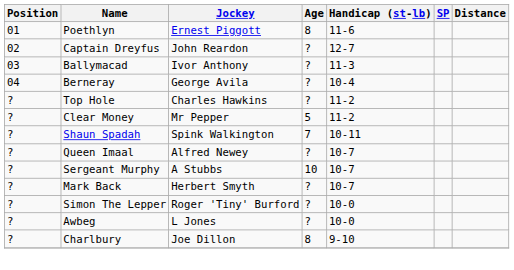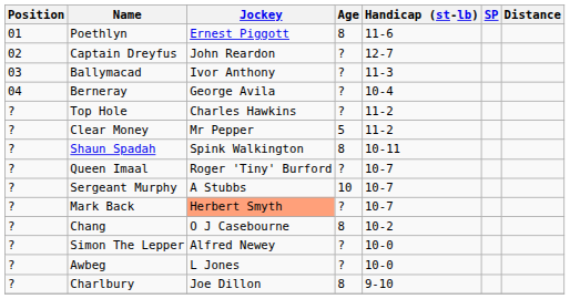 <table class="wikitable sortable">
 <tr>
 <th data-sort-type="number">Position</th>
 <th>Name</th>
 <th><a href='#'>Jockey</a></th>
 <th data-sort-type="number">Age</th>
 <th>Handicap (<a href='#'>st</a>-<a href='#'>lb</a>)</th>
 <th><a href='#'>SP</a></th>
 <th>Distance</th>
 </tr>
 <tr>
 <td>01</td>
 <td>Poethlyn</td>
 <td><a href='#'>Ernest Piggott</a></td>
 <td>8</td>
 <td>11-6</td>
 <td></td>
 <td></td>
 </tr>
 <tr>
 <td>02</td>
 <td>Captain Dreyfus</td>
 <td>John Reardon</td>
 <td>?</td>
 <td>12-7</td>
 <td></td>
 <td></td>
 </tr>
 <tr>
 <td>03</td>
 <td>Ballymacad</td>
 <td>Ivor Anthony</td>
 <td>?</td>
 <td>11-3</td>
 <td></td>
 <td></td>
 </tr>
 <tr>
 <td>04</td>
 <td>Berneray</td>
 <td>George Avila</td>
 <td>?</td>
 <td>10-4</td>
 <td></td>
 <td></td>
 </tr>
 <tr>
 <td>?</td>
 <td>Top Hole</td>
 <td>Charles Hawkins</td>
 <td>?</td>
 <td>11-2</td>
 <td></td>
 <td></td>
 </tr>
 <tr>
 <td>?</td>
 <td>Clear Money</td>
 <td>Mr Pepper</td>
 <td>5</td>
 <td>11-2</td>
 <td></td>
 <td></td>
 </tr>
 <tr>
 <td>?</td>
 <td><a href='#'>Shaun Spadah</a></td>
 <td>Spink Walkington</td>
-<td>7</td>
+<td>8</td>
 <td>10-11</td>
 <td></td>
 <td></td>
 </tr>
 <tr>
 <td>?</td>
 <td>Queen Imaal</td>
-<td>Alfred Newey</td>
+<td>Roger 'Tiny' Burford</td>
 <td>?</td>
 <td>10-7</td>
 <td></td>
 <td></td>
 </tr>
 <tr>
 <td>?</td>
 <td>Sergeant Murphy</td>
 <td>A Stubbs</td>
 <td>10</td>
 <td>10-7</td>
 <td></td>
 <td></td>
 </tr>
 <tr>
 <td>?</td>
 <td>Mark Back</td>
-<td>Herbert Smyth</td>
+<td style="background: lightsalmon;">Herbert Smyth</td>
 <td>?</td>
 <td>10-7</td>
 <td></td>
 <td></td>
 </tr>
 <tr>
 <td>?</td>
+<td>Chang</td>
+<td>O J Casebourne</td>
+<td>8</td>
+<td>10-2</td>
+<td></td>
+<td></td>
+</tr>
+<tr>
+<td>?</td>
 <td>Simon The Lepper</td>
-<td>Roger 'Tiny' Burford</td>
+<td>Alfred Newey</td>
 <td>?</td>
 <td>10-0</td>
 <td></td>
 <td></td>
 </tr>
 <tr>
 <td>?</td>
 <td>Awbeg</td>
 <td>L Jones</td>
 <td>?</td>
 <td>10-0</td>
 <td></td>
 <td></td>
 </tr>
 <tr>
 <td>?</td>
 <td>Charlbury</td>
 <td>Joe Dillon</td>
 <td>8</td>
 <td>9-10</td>
 <td></td>
 <td></td>
 </tr>
 <tr>
 </tr>
 </table>
